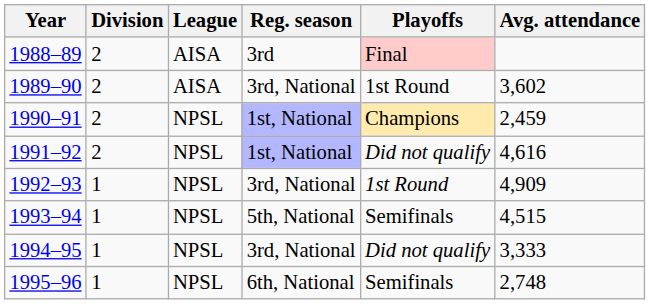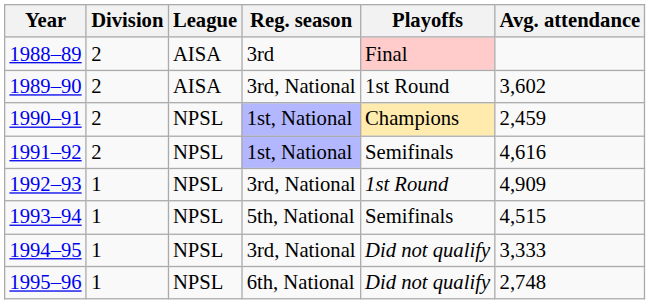 <table class="wikitable">
 <tr>
 <th>Year</th>
 <th>Division</th>
 <th>League</th>
 <th>Reg. season</th>
 <th>Playoffs</th>
 <th>Avg. attendance</th>
 </tr>
 <tr>
 <td><a href='#'>1988–89</a></td>
 <td>2</td>
 <td>AISA</td>
 <td>3rd</td>
 <td style="background:#ffcbcb;">Final</td>
 <td></td>
 </tr>
 <tr>
 <td><a href='#'>1989–90</a></td>
 <td>2</td>
 <td>AISA</td>
 <td>3rd, National</td>
 <td>1st Round</td>
 <td>3,602</td>
 </tr>
 <tr>
 <td><a href='#'>1990–91</a></td>
 <td>2</td>
 <td>NPSL</td>
 <td bgcolor="B3B7FF">1st, National</td>
 <td bgcolor="FFEBAD">Champions</td>
 <td>2,459</td>
 </tr>
 <tr>
 <td><a href='#'>1991–92</a></td>
 <td>2</td>
 <td>NPSL</td>
 <td bgcolor="B3B7FF">1st, National</td>
-<td><em>Did not qualify</em></td>
+<td>Semifinals</td>
 <td>4,616</td>
 </tr>
 <tr>
 <td><a href='#'>1992–93</a></td>
 <td>1</td>
 <td>NPSL</td>
 <td>3rd, National</td>
 <td><em>1st Round</em></td>
 <td>4,909</td>
 </tr>
 <tr>
 <td><a href='#'>1993–94</a></td>
 <td>1</td>
 <td>NPSL</td>
 <td>5th, National</td>
 <td>Semifinals</td>
 <td>4,515</td>
 </tr>
 <tr>
 <td><a href='#'>1994–95</a></td>
 <td>1</td>
 <td>NPSL</td>
 <td>3rd, National</td>
 <td><em>Did not qualify</em></td>
 <td>3,333</td>
 </tr>
 <tr>
 <td><a href='#'>1995–96</a></td>
 <td>1</td>
 <td>NPSL</td>
 <td>6th, National</td>
-<td>Semifinals</td>
+<td><em>Did not qualify</em></td>
 <td>2,748</td>
 </tr>
 </table>
